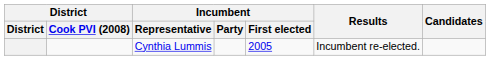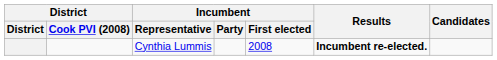 <table class=wikitable>
 <tr>
 <th colspan=2>District</th>
 <th colspan=3>Incumbent</th>
 <th rowspan=2>Results</th>
 <th rowspan=2>Candidates</th>
 </tr>
 <tr valign=bottom>
 <th>District</th>
 <th><a href='#'>Cook PVI</a> (2008)</th>
 <th>Representative</th>
 <th>Party</th>
 <th>First elected</th>
 </tr>
 <tr>
 <th></th>
 <td></td>
 <td><a href='#'>Cynthia Lummis</a></td>
 <td></td>
-<td><a href='#'>2005</a></td>
-<td>Incumbent re-elected.</td>
+<td><a href='#'>2008</a></td>
+<td><strong>Incumbent re-elected.</strong></td>
 <td nowrap></td>
 </tr>
 </table>
